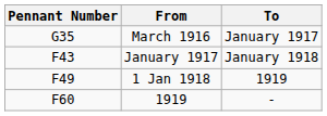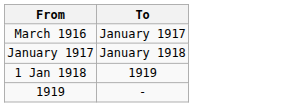 <table class="wikitable" style="text-align:center">
 <tr>
-<th>Pennant Number</th>
 <th>From</th>
 <th>To</th>
 </tr>
 <tr>
-<td>G35</td>
 <td>March 1916</td>
 <td>January 1917</td>
 </tr>
 <tr>
-<td>F43</td>
 <td>January 1917</td>
 <td>January 1918</td>
 </tr>
 <tr>
-<td>F49</td>
 <td>1 Jan 1918</td>
 <td>1919</td>
 </tr>
 <tr>
-<td>F60</td>
 <td>1919</td>
 <td>- </td>
 </tr>
 </table>
